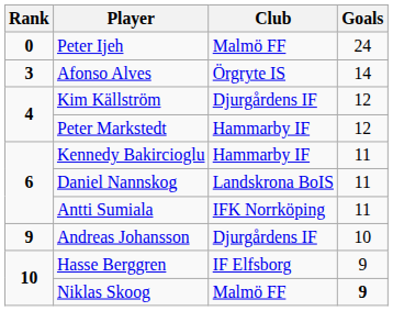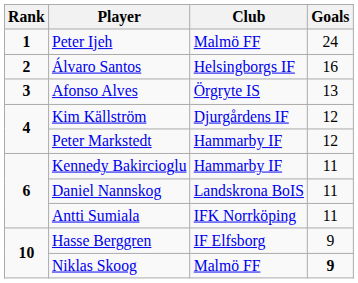 <table class="wikitable" style="text-align:center">
 <tr>
 <th>Rank</th>
 <th>Player</th>
 <th>Club</th>
 <th>Goals</th>
 </tr>
 <tr>
-<td rowspan="1"><strong>0</strong></td>
+<td rowspan="1"><strong>1</strong></td>
 <td align="left"> <a href='#'>Peter Ijeh</a></td>
 <td align="left"><a href='#'>Malmö FF</a></td>
 <td>24</td>
 </tr>
 <tr>
+<td rowspan="1"><strong>2</strong></td>
+<td align="left"> <a href='#'>Álvaro Santos</a></td>
+<td align="left"><a href='#'>Helsingborgs IF</a></td>
+<td>16</td>
+</tr>
+<tr>
 <td rowspan="1"><strong>3</strong></td>
 <td align="left"> <a href='#'>Afonso Alves</a></td>
 <td align="left"><a href='#'>Örgryte IS</a></td>
-<td>14</td>
+<td>13</td>
 </tr>
 <tr>
 <td rowspan="2"><strong>4</strong></td>
 <td align="left"> <a href='#'>Kim Källström</a></td>
 <td align="left"><a href='#'>Djurgårdens IF</a></td>
 <td>12</td>
 </tr>
 <tr>
 <td align="left"> <a href='#'>Peter Markstedt</a></td>
 <td align="left"><a href='#'>Hammarby IF</a></td>
 <td>12</td>
 </tr>
 <tr>
 <td rowspan="3"><strong>6</strong></td>
 <td align="left"> <a href='#'>Kennedy Bakircioglu</a></td>
 <td align="left"><a href='#'>Hammarby IF</a></td>
 <td>11</td>
 </tr>
 <tr>
 <td align="left"> <a href='#'>Daniel Nannskog</a></td>
 <td align="left"><a href='#'>Landskrona BoIS</a></td>
 <td>11</td>
 </tr>
 <tr>
 <td align="left"> <a href='#'>Antti Sumiala</a></td>
 <td align="left"><a href='#'>IFK Norrköping</a></td>
 <td>11</td>
 </tr>
 <tr>
-<td rowspan="1"><strong>9</strong></td>
-<td align="left"> <a href='#'>Andreas Johansson</a></td>
-<td align="left"><a href='#'>Djurgårdens IF</a></td>
-<td>10</td>
-</tr>
-<tr>
 <td rowspan="2"><strong>10</strong></td>
 <td align="left"> <a href='#'>Hasse Berggren</a></td>
 <td align="left"><a href='#'>IF Elfsborg</a></td>
 <td>9</td>
 </tr>
 <tr>
 <td align="left"> <a href='#'>Niklas Skoog</a></td>
 <td align="left"><a href='#'>Malmö FF</a></td>
 <td><strong>9</strong></td>
 </tr>
 </table>
